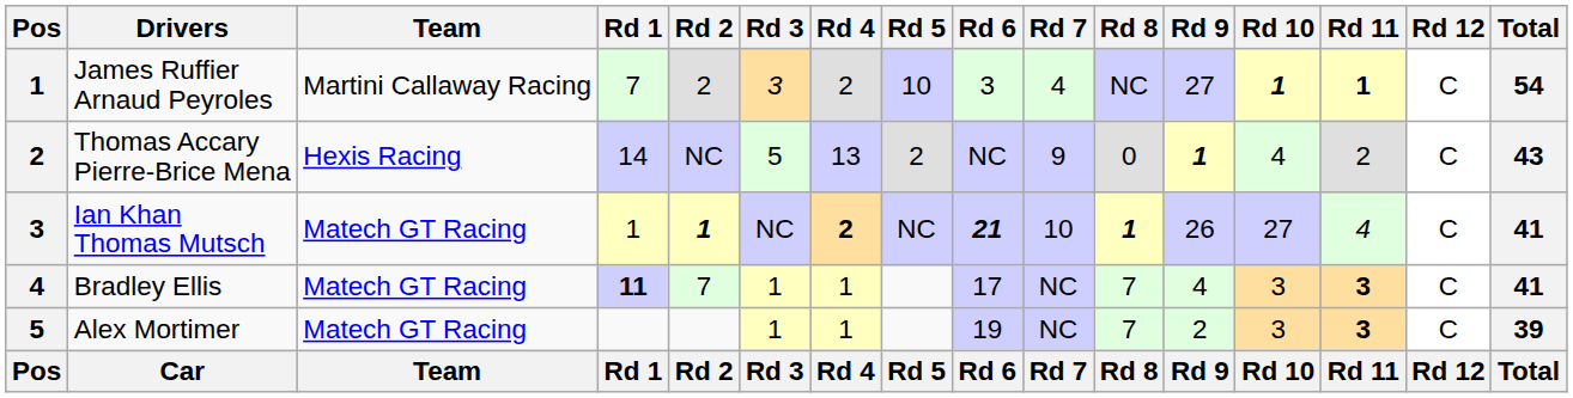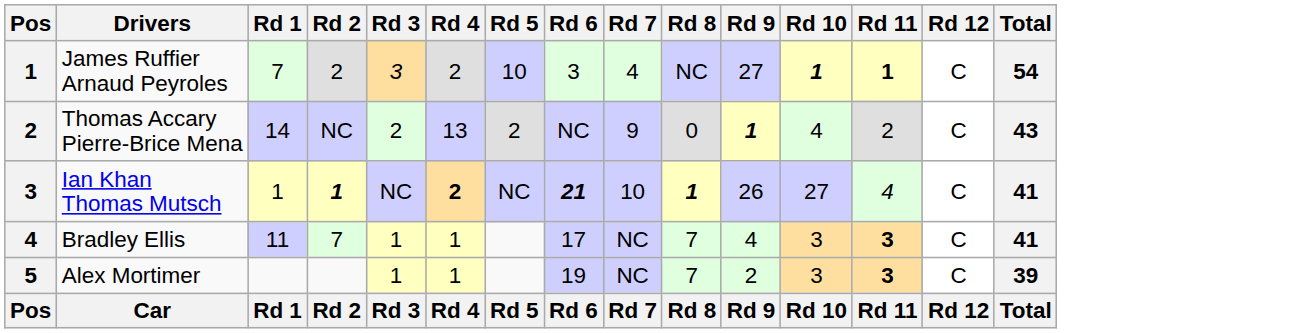 <table class="wikitable" style="font-size: 90%;">
 <tr valign="top">
 <th>Pos</th>
 <th>Drivers</th>
-<th>Team</th>
 <th>Rd 1</th>
 <th>Rd 2</th>
 <th>Rd 3</th>
 <th>Rd 4</th>
 <th>Rd 5</th>
 <th>Rd 6</th>
 <th>Rd 7</th>
 <th>Rd 8</th>
 <th>Rd 9</th>
 <th>Rd 10</th>
 <th>Rd 11</th>
 <th>Rd 12</th>
 <th>Total</th>
 </tr>
 <tr>
 <th>1</th>
 <td> James Ruffier<br> Arnaud Peyroles</td>
-<td> Martini Callaway Racing</td>
 <td align="center" style="background:#DFFFDF;">7</td>
 <td align="center" style="background:#DFDFDF;">2</td>
 <td align="center" style="background:#FFDF9F;"><em>3</em></td>
 <td align="center" style="background:#DFDFDF;">2</td>
 <td align="center" style="background:#CFCFFF;">10</td>
 <td align="center" style="background:#DFFFDF;">3</td>
 <td align="center" style="background:#DFFFDF;">4</td>
 <td align="center" style="background:#CFCFFF;">NC</td>
 <td align="center" style="background:#CFCFFF;">27</td>
 <td align="center" style="background:#FFFFBF;"><strong><em>1</em></strong></td>
 <td align="center" style="background:#FFFFBF;"><strong>1</strong></td>
 <td align="center" style="background:#FFFFFF;">C</td>
 <th align="center">54</th>
 </tr>
 <tr>
 <th>2</th>
 <td> Thomas Accary<br> Pierre-Brice Mena</td>
-<td> <a href='#'>Hexis Racing</a></td>
 <td align="center" style="background:#CFCFFF;">14</td>
 <td align="center" style="background:#CFCFFF;">NC</td>
-<td align="center" style="background:#DFFFDF;">5</td>
+<td align="center" style="background:#DFFFDF;">2</td>
 <td align="center" style="background:#CFCFFF;">13</td>
 <td align="center" style="background:#DFDFDF;">2</td>
 <td align="center" style="background:#CFCFFF;">NC</td>
 <td align="center" style="background:#CFCFFF;">9</td>
 <td align="center" style="background:#DFDFDF;">0</td>
 <td align="center" style="background:#FFFFBF;"><strong><em>1</em></strong></td>
 <td align="center" style="background:#DFFFDF;">4</td>
 <td align="center" style="background:#DFDFDF;">2</td>
 <td align="center" style="background:#FFFFFF;">C</td>
 <th align="center">43</th>
 </tr>
 <tr>
 <th>3</th>
 <td> <a href='#'>Ian Khan</a><br> <a href='#'>Thomas Mutsch</a></td>
-<td> <a href='#'>Matech GT Racing</a></td>
 <td align="center" style="background:#FFFFBF;">1</td>
 <td align="center" style="background:#FFFFBF;"><strong><em>1</em></strong></td>
 <td align="center" style="background:#CFCFFF;">NC</td>
 <td align="center" style="background:#FFDF9F;"><strong>2</strong></td>
 <td align="center" style="background:#CFCFFF;">NC</td>
 <td align="center" style="background:#CFCFFF;"><strong><em>21</em></strong></td>
 <td align="center" style="background:#CFCFFF;">10</td>
 <td align="center" style="background:#FFFFBF;"><strong><em>1</em></strong></td>
 <td align="center" style="background:#CFCFFF;">26</td>
 <td align="center" style="background:#CFCFFF;">27</td>
 <td align="center" style="background:#DFFFDF;"><em>4</em></td>
 <td align="center" style="background:#FFFFFF;">C</td>
 <th align="center">41</th>
 </tr>
 <tr>
 <th>4</th>
 <td> Bradley Ellis</td>
-<td> <a href='#'>Matech GT Racing</a></td>
-<td align="center" style="background:#CFCFFF;"><strong>11</strong></td>
+<td align="center" style="background:#CFCFFF;">11</td>
 <td align="center" style="background:#DFFFDF;">7</td>
 <td align="center" style="background:#FFFFBF;">1</td>
 <td align="center" style="background:#FFFFBF;">1</td>
 <td align="center"></td>
 <td align="center" style="background:#CFCFFF;">17</td>
 <td align="center" style="background:#CFCFFF;">NC</td>
 <td align="center" style="background:#DFFFDF;">7</td>
 <td align="center" style="background:#DFFFDF;">4</td>
 <td align="center" style="background:#FFDF9F;">3</td>
 <td align="center" style="background:#FFDF9F;"><strong>3</strong></td>
 <td align="center" style="background:#FFFFFF;">C</td>
 <th align="center">41</th>
 </tr>
 <tr>
 <th>5</th>
 <td> Alex Mortimer</td>
-<td> <a href='#'>Matech GT Racing</a></td>
 <td align="center"></td>
 <td align="center"></td>
 <td align="center" style="background:#FFFFBF;">1</td>
 <td align="center" style="background:#FFFFBF;">1</td>
 <td align="center"></td>
 <td align="center" style="background:#CFCFFF;">19</td>
 <td align="center" style="background:#CFCFFF;">NC</td>
 <td align="center" style="background:#DFFFDF;">7</td>
 <td align="center" style="background:#DFFFDF;">2</td>
 <td align="center" style="background:#FFDF9F;">3</td>
 <td align="center" style="background:#FFDF9F;"><strong>3</strong></td>
 <td align="center" style="background:#FFFFFF;">C</td>
 <th align="center">39</th>
 </tr>
 <tr>
 <th>Pos</th>
 <th>Car</th>
-<th>Team</th>
 <th>Rd 1</th>
 <th>Rd 2</th>
 <th>Rd 3</th>
 <th>Rd 4</th>
 <th>Rd 5</th>
 <th>Rd 6</th>
 <th>Rd 7</th>
 <th>Rd 8</th>
 <th>Rd 9</th>
 <th>Rd 10</th>
 <th>Rd 11</th>
 <th>Rd 12</th>
 <th>Total</th>
 </tr>
 </table>
